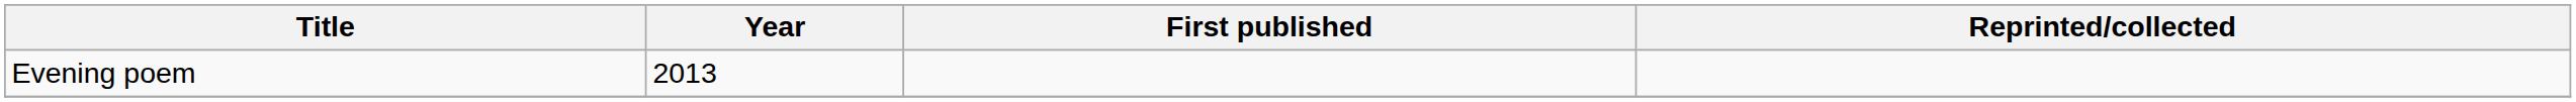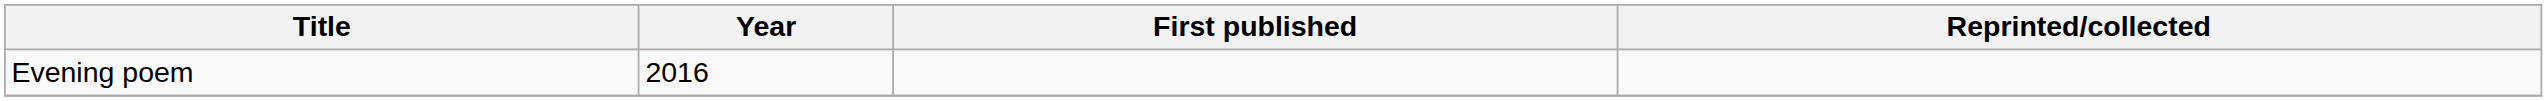 <table class='wikitable sortable' width='90%'>
 <tr>
 <th width=25%>Title</th>
 <th>Year</th>
 <th>First published</th>
 <th>Reprinted/collected</th>
 </tr>
 <tr>
 <td>Evening poem</td>
-<td>2013</td>
+<td>2016</td>
 <td></td>
 <td></td>
 </tr>
 <tr>
 </tr>
 </table>
